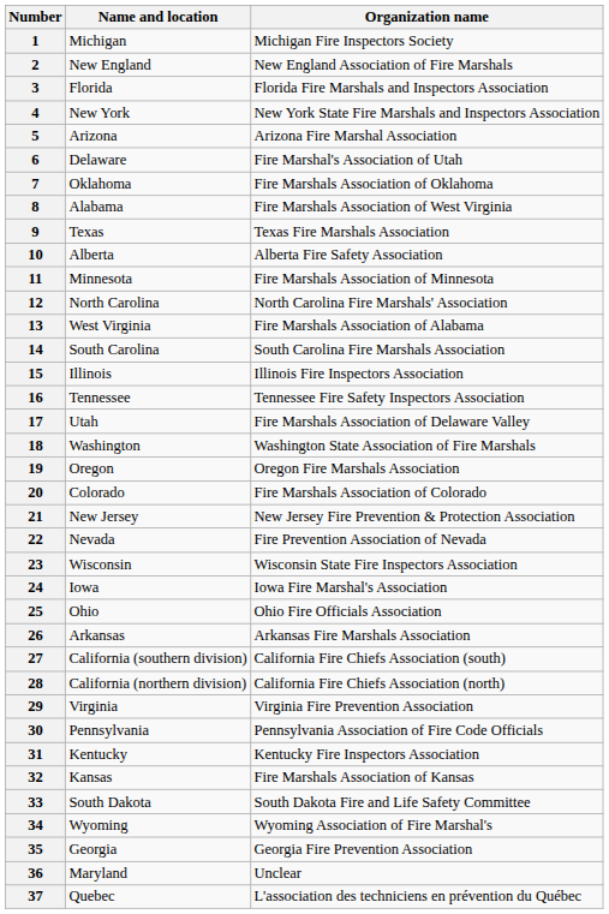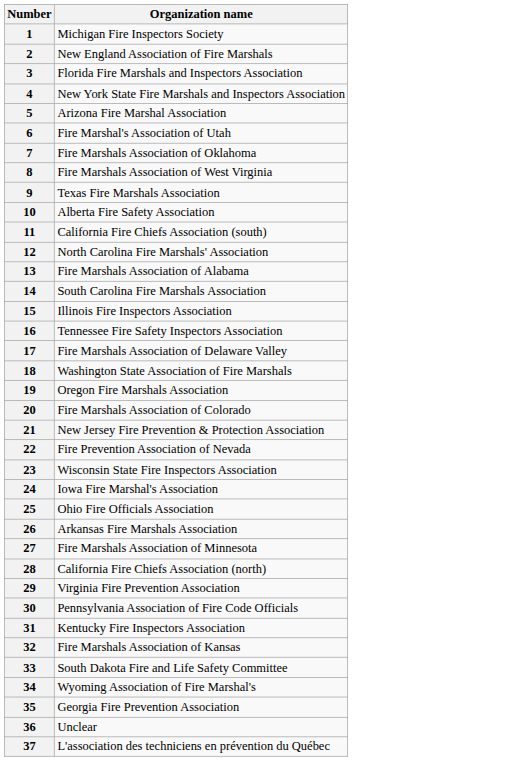 <table class="wikitable sortable">
 <tr>
 <th scope="col">Number</th>
-<th scope="col">Name and location</th>
 <th scope="col" class="unsortable">Organization name</th>
 </tr>
 <tr>
 <th scope="row">1</th>
-<td>Michigan</td>
 <td>Michigan Fire Inspectors Society</td>
 </tr>
 <tr>
 <th scope="row">2</th>
-<td>New England</td>
 <td>New England Association of Fire Marshals</td>
 </tr>
 <tr>
 <th scope="row">3</th>
-<td>Florida</td>
 <td>Florida Fire Marshals and Inspectors Association</td>
 </tr>
 <tr>
 <th scope="row">4</th>
-<td>New York</td>
 <td>New York State Fire Marshals and Inspectors Association</td>
 </tr>
 <tr>
 <th scope="row">5</th>
-<td>Arizona</td>
 <td>Arizona Fire Marshal Association</td>
 </tr>
 <tr>
 <th scope="row">6</th>
-<td>Delaware</td>
 <td>Fire Marshal's Association of Utah</td>
 </tr>
 <tr>
 <th scope="row">7</th>
-<td>Oklahoma</td>
 <td>Fire Marshals Association of Oklahoma</td>
 </tr>
 <tr>
 <th scope="row">8</th>
-<td>Alabama</td>
 <td>Fire Marshals Association of West Virginia</td>
 </tr>
 <tr>
 <th scope="row">9</th>
-<td>Texas</td>
 <td>Texas Fire Marshals Association</td>
 </tr>
 <tr>
 <th scope="row">10</th>
-<td>Alberta</td>
 <td>Alberta Fire Safety Association</td>
 </tr>
 <tr>
 <th scope="row">11</th>
-<td>Minnesota</td>
-<td>Fire Marshals Association of Minnesota</td>
+<td>California Fire Chiefs Association (south)</td>
 </tr>
 <tr>
 <th scope="row">12</th>
-<td>North Carolina</td>
 <td>North Carolina Fire Marshals' Association</td>
 </tr>
 <tr>
 <th scope="row">13</th>
-<td>West Virginia</td>
 <td>Fire Marshals Association of Alabama</td>
 </tr>
 <tr>
 <th scope="row">14</th>
-<td>South Carolina</td>
 <td>South Carolina Fire Marshals Association</td>
 </tr>
 <tr>
 <th scope="row">15</th>
-<td>Illinois</td>
 <td>Illinois Fire Inspectors Association</td>
 </tr>
 <tr>
 <th scope="row">16</th>
-<td>Tennessee</td>
 <td>Tennessee Fire Safety Inspectors Association</td>
 </tr>
 <tr>
 <th scope="row">17</th>
-<td>Utah</td>
 <td>Fire Marshals Association of Delaware Valley</td>
 </tr>
 <tr>
 <th scope="row">18</th>
-<td>Washington</td>
 <td>Washington State Association of Fire Marshals</td>
 </tr>
 <tr>
 <th scope="row">19</th>
-<td>Oregon</td>
 <td>Oregon Fire Marshals Association</td>
 </tr>
 <tr>
 <th scope="row">20</th>
-<td>Colorado</td>
 <td>Fire Marshals Association of Colorado</td>
 </tr>
 <tr>
 <th scope="row">21</th>
-<td>New Jersey</td>
 <td>New Jersey Fire Prevention & Protection Association</td>
 </tr>
 <tr>
 <th scope="row">22</th>
-<td>Nevada</td>
 <td>Fire Prevention Association of Nevada</td>
 </tr>
 <tr>
 <th scope="row">23</th>
-<td>Wisconsin</td>
 <td>Wisconsin State Fire Inspectors Association</td>
 </tr>
 <tr>
 <th scope="row">24</th>
-<td>Iowa</td>
 <td>Iowa Fire Marshal's Association</td>
 </tr>
 <tr>
 <th scope="row">25</th>
-<td>Ohio</td>
 <td>Ohio Fire Officials Association</td>
 </tr>
 <tr>
 <th scope="row">26</th>
-<td>Arkansas</td>
 <td>Arkansas Fire Marshals Association</td>
 </tr>
 <tr>
 <th scope="row">27</th>
-<td>California (southern division)</td>
-<td>California Fire Chiefs Association (south)</td>
+<td>Fire Marshals Association of Minnesota</td>
 </tr>
 <tr>
 <th scope="row">28</th>
-<td>California (northern division)</td>
 <td>California Fire Chiefs Association (north)</td>
 </tr>
 <tr>
 <th scope="row">29</th>
-<td>Virginia</td>
 <td>Virginia Fire Prevention Association</td>
 </tr>
 <tr>
 <th scope="row">30</th>
-<td>Pennsylvania</td>
 <td>Pennsylvania Association of Fire Code Officials</td>
 </tr>
 <tr>
 <th scope="row">31</th>
-<td>Kentucky</td>
 <td>Kentucky Fire Inspectors Association</td>
 </tr>
 <tr>
 <th scope="row">32</th>
-<td>Kansas</td>
 <td>Fire Marshals Association of Kansas</td>
 </tr>
 <tr>
 <th scope="row">33</th>
-<td>South Dakota</td>
 <td>South Dakota Fire and Life Safety Committee</td>
 </tr>
 <tr>
 <th scope="row">34</th>
-<td>Wyoming</td>
 <td>Wyoming Association of Fire Marshal's</td>
 </tr>
 <tr>
 <th scope="row">35</th>
-<td>Georgia</td>
 <td>Georgia Fire Prevention Association</td>
 </tr>
 <tr>
 <th scope="row">36</th>
-<td>Maryland</td>
 <td>Unclear</td>
 </tr>
 <tr>
 <th scope="row">37</th>
-<td>Quebec</td>
 <td>L'association des techniciens en prévention du Québec</td>
 </tr>
 </table>
